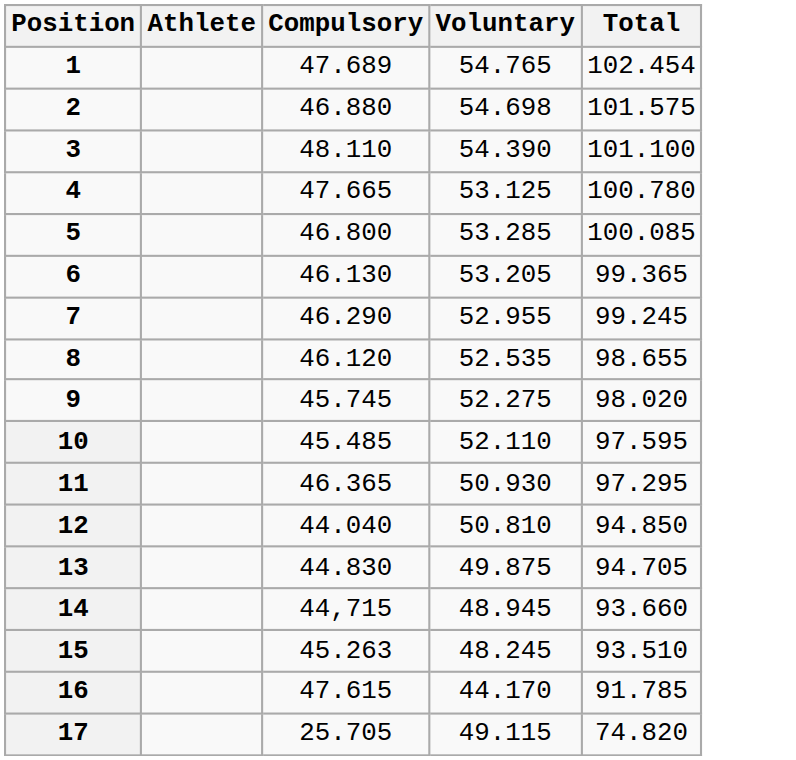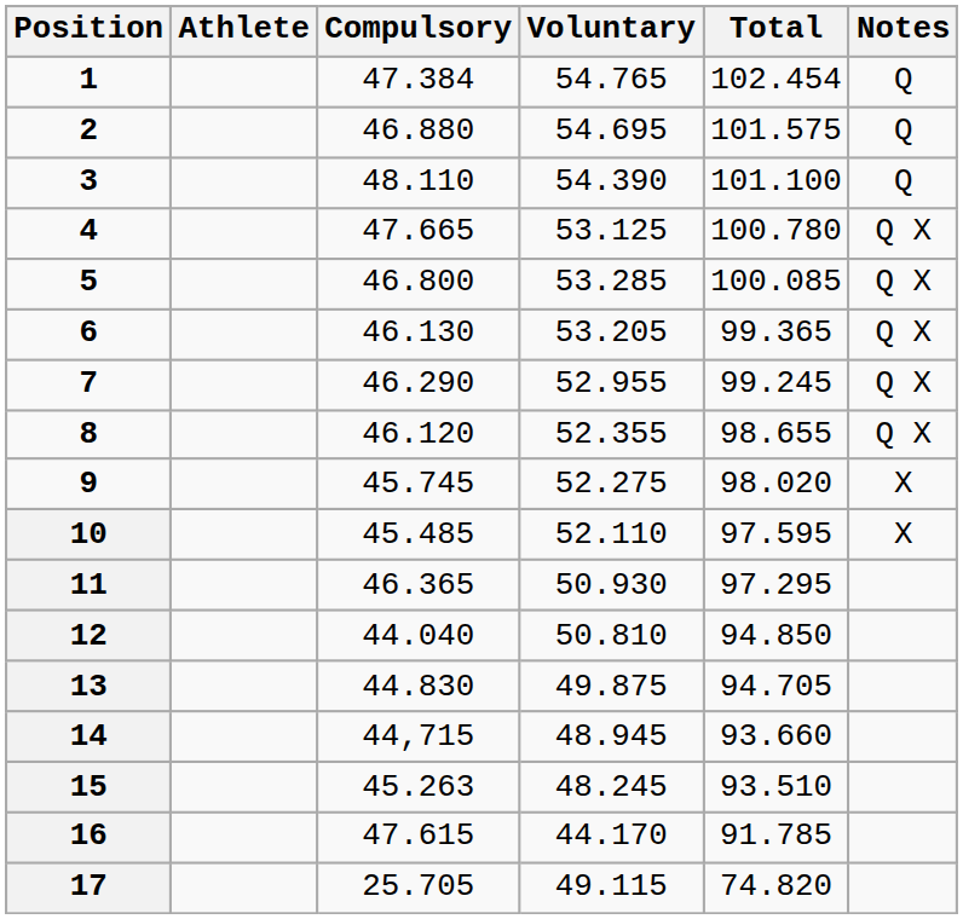 <table class="wikitable sortable" style="text-align:center; font-size:95%">
 <tr>
 <th>Position</th>
 <th>Athlete</th>
 <th>Compulsory</th>
 <th>Voluntary</th>
 <th>Total</th>
+<th>Notes</th>
 </tr>
 <tr>
 <td><strong>1</strong></td>
 <td align=left></td>
-<td>47.689</td>
+<td>47.384</td>
 <td>54.765</td>
 <td>102.454</td>
+<td>Q</td>
 </tr>
 <tr>
 <td><strong>2</strong></td>
 <td align=left></td>
 <td>46.880</td>
-<td>54.698</td>
+<td>54.695</td>
 <td>101.575</td>
+<td>Q</td>
 </tr>
 <tr>
 <td><strong>3</strong></td>
 <td align=left></td>
 <td>48.110</td>
 <td>54.390</td>
 <td>101.100</td>
+<td>Q</td>
 </tr>
 <tr>
 <td><strong>4</strong></td>
 <td align=left></td>
 <td>47.665</td>
 <td>53.125</td>
 <td>100.780</td>
+<td>Q X</td>
 </tr>
 <tr>
 <td><strong>5</strong></td>
 <td align=left></td>
 <td>46.800</td>
 <td>53.285</td>
 <td>100.085</td>
+<td>Q X</td>
 </tr>
 <tr>
 <td><strong>6</strong></td>
 <td align=left></td>
 <td>46.130</td>
 <td>53.205</td>
 <td>99.365</td>
+<td>Q X</td>
 </tr>
 <tr>
 <td><strong>7</strong></td>
 <td align=left></td>
 <td>46.290</td>
 <td>52.955</td>
 <td>99.245</td>
+<td>Q X</td>
 </tr>
 <tr>
 <td><strong>8</strong></td>
 <td align=left></td>
 <td>46.120</td>
-<td>52.535</td>
+<td>52.355</td>
 <td>98.655</td>
+<td>Q X</td>
 </tr>
 <tr>
 <td><strong>9</strong></td>
 <td align=left></td>
 <td>45.745</td>
 <td>52.275</td>
 <td>98.020</td>
+<td>X</td>
 </tr>
 <tr>
 <th><strong>10</strong></th>
 <td align=left></td>
 <td>45.485</td>
 <td>52.110</td>
 <td>97.595</td>
+<td>X</td>
 </tr>
 <tr>
 <th><strong>11</strong></th>
 <td align=left></td>
 <td>46.365</td>
 <td>50.930</td>
 <td>97.295</td>
+<td></td>
 </tr>
 <tr>
 <th><strong>12</strong></th>
 <td align=left></td>
 <td>44.040</td>
 <td>50.810</td>
 <td>94.850</td>
+<td></td>
 </tr>
 <tr>
 <th><strong>13</strong></th>
 <td align=left></td>
 <td>44.830</td>
 <td>49.875</td>
 <td>94.705</td>
+<td></td>
 </tr>
 <tr>
 <th><strong>14</strong></th>
 <td align=left></td>
 <td>44,715</td>
 <td>48.945</td>
 <td>93.660</td>
+<td></td>
 </tr>
 <tr>
 <th><strong>15</strong></th>
 <td align=left></td>
 <td>45.263</td>
 <td>48.245</td>
 <td>93.510</td>
+<td></td>
 </tr>
 <tr>
 <th><strong>16</strong></th>
 <td align=left></td>
 <td>47.615</td>
 <td>44.170</td>
 <td>91.785</td>
+<td></td>
 </tr>
 <tr>
 <th><strong>17</strong></th>
 <td align=left></td>
 <td>25.705</td>
 <td>49.115</td>
 <td>74.820</td>
+<td></td>
 </tr>
 </table>
